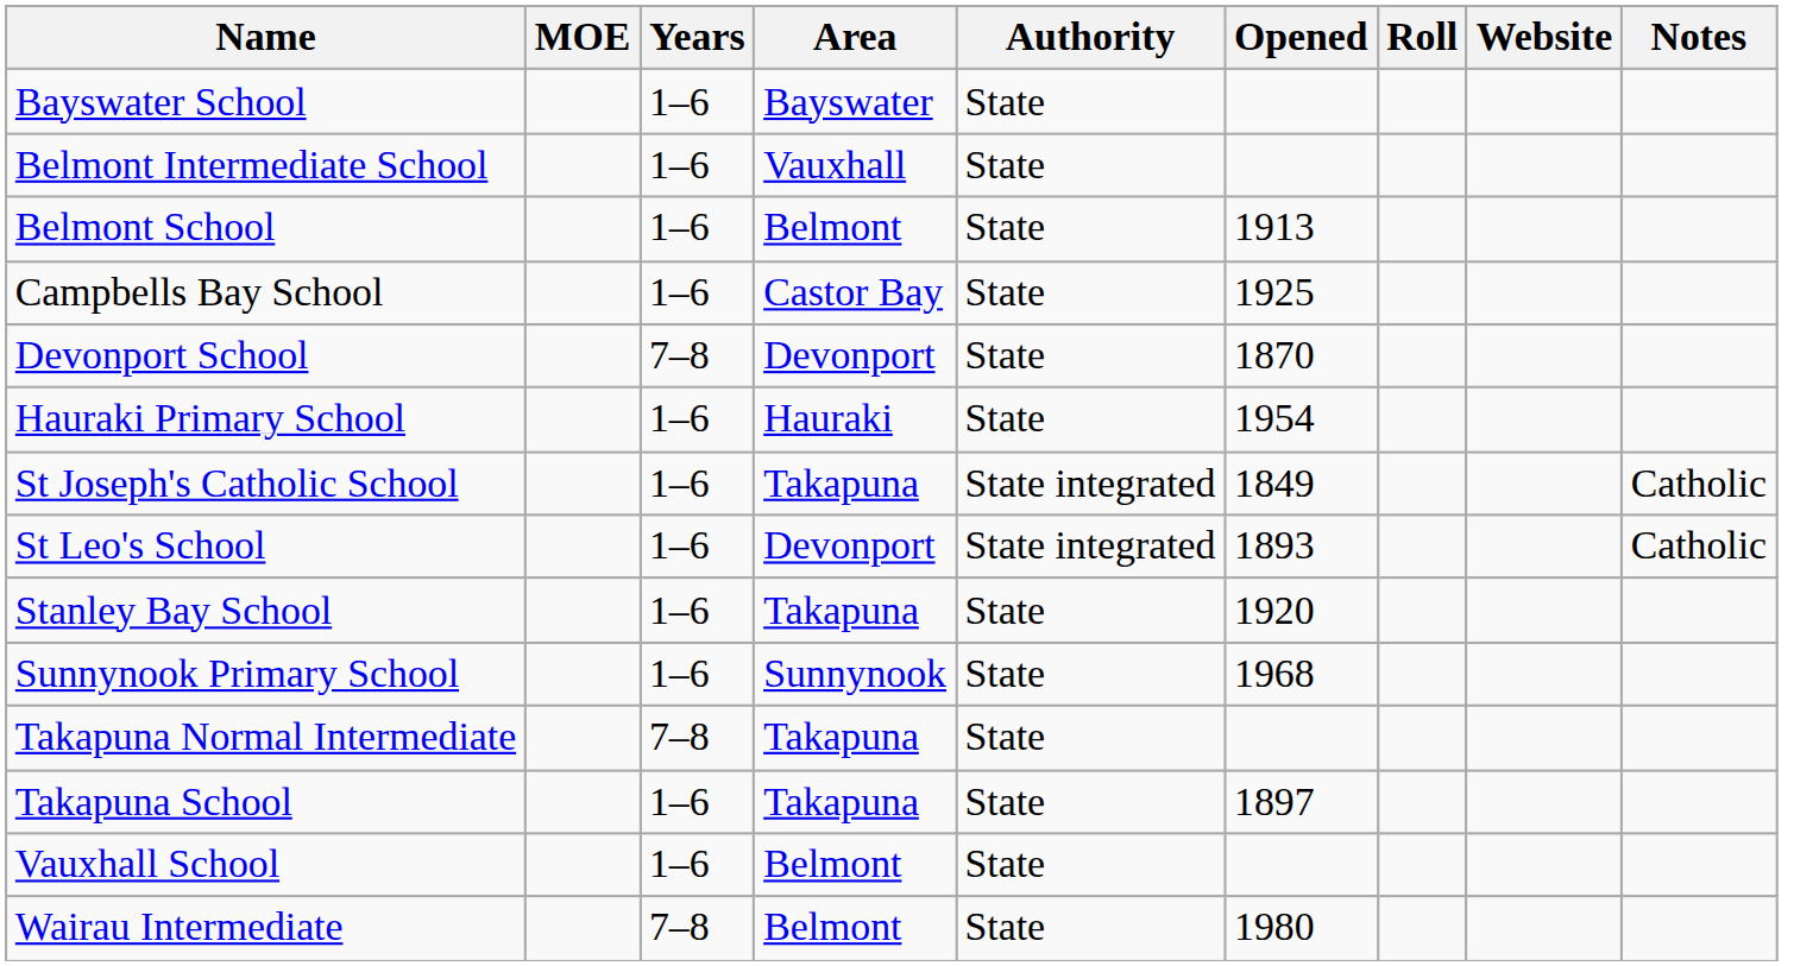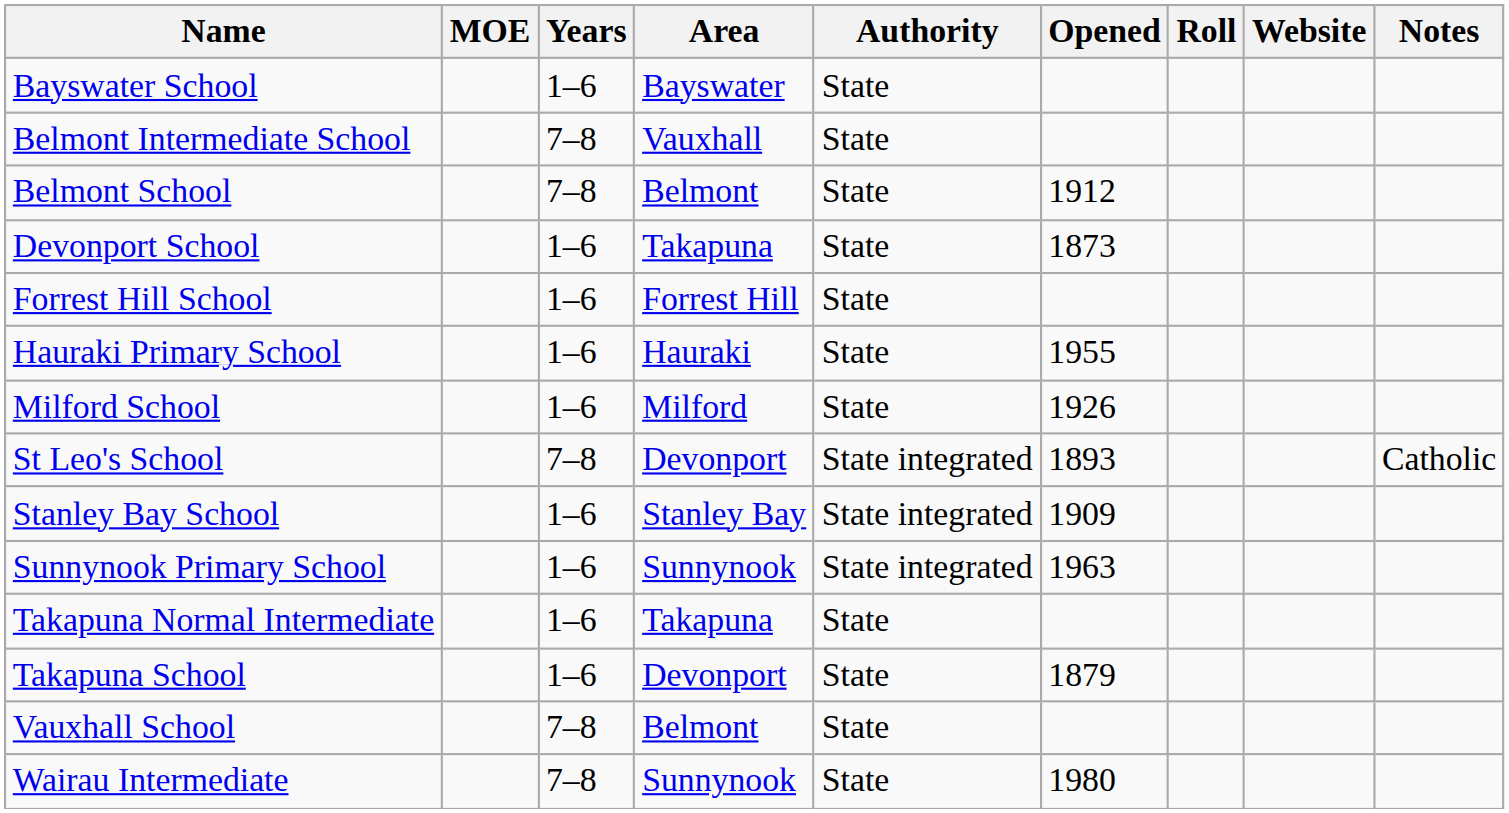 <table class="wikitable sortable">
 <tr>
 <th>Name</th>
 <th>MOE</th>
 <th>Years</th>
 <th>Area</th>
 <th>Authority</th>
 <th>Opened</th>
 <th>Roll</th>
 <th class="unsortable">Website</th>
 <th class="unsortable">Notes</th>
 </tr>
 <tr>
 <td><a href='#'>Bayswater School</a></td>
 <td></td>
 <td>1–6</td>
 <td><a href='#'>Bayswater</a></td>
 <td>State</td>
 <td></td>
 <td></td>
 <td></td>
 <td></td>
 </tr>
 <tr>
 <td><a href='#'>Belmont Intermediate School</a></td>
 <td></td>
-<td>1–6</td>
+<td>7–8</td>
 <td><a href='#'>Vauxhall</a></td>
 <td>State</td>
 <td></td>
 <td></td>
 <td></td>
 <td></td>
 </tr>
 <tr>
 <td><a href='#'>Belmont School</a></td>
 <td></td>
-<td>1–6</td>
+<td>7–8</td>
 <td><a href='#'>Belmont</a></td>
 <td>State</td>
-<td>1913</td>
-<td></td>
-<td></td>
-<td></td>
-</tr>
-<tr>
-<td>Campbells Bay School</td>
-<td></td>
-<td>1–6</td>
-<td><a href='#'>Castor Bay</a></td>
-<td>State</td>
-<td>1925</td>
+<td>1912</td>
 <td></td>
 <td></td>
 <td></td>
 </tr>
 <tr>
 <td><a href='#'>Devonport School</a></td>
 <td></td>
-<td>7–8</td>
-<td><a href='#'>Devonport</a></td>
+<td>1–6</td>
+<td><a href='#'>Takapuna</a></td>
 <td>State</td>
-<td>1870</td>
+<td>1873</td>
+<td></td>
+<td></td>
+<td></td>
+</tr>
+<tr>
+<td><a href='#'>Forrest Hill School</a></td>
+<td></td>
+<td>1–6</td>
+<td><a href='#'>Forrest Hill</a></td>
+<td>State</td>
+<td></td>
 <td></td>
 <td></td>
 <td></td>
 </tr>
 <tr>
 <td><a href='#'>Hauraki Primary School</a></td>
 <td></td>
 <td>1–6</td>
 <td><a href='#'>Hauraki</a></td>
 <td>State</td>
-<td>1954</td>
+<td>1955</td>
 <td></td>
 <td></td>
 <td></td>
 </tr>
 <tr>
-<td><a href='#'>St Joseph's Catholic School</a></td>
+<td><a href='#'>Milford School</a></td>
 <td></td>
 <td>1–6</td>
-<td><a href='#'>Takapuna</a></td>
-<td>State integrated</td>
-<td>1849</td>
+<td><a href='#'>Milford</a></td>
+<td>State</td>
+<td>1926</td>
 <td></td>
 <td></td>
-<td>Catholic</td>
+<td></td>
 </tr>
 <tr>
 <td><a href='#'>St Leo's School</a></td>
 <td></td>
-<td>1–6</td>
+<td>7–8</td>
 <td><a href='#'>Devonport</a></td>
 <td>State integrated</td>
 <td>1893</td>
 <td></td>
 <td></td>
 <td>Catholic</td>
 </tr>
 <tr>
 <td><a href='#'>Stanley Bay School</a></td>
 <td></td>
 <td>1–6</td>
-<td><a href='#'>Takapuna</a></td>
-<td>State</td>
-<td>1920</td>
+<td><a href='#'>Stanley Bay</a></td>
+<td>State integrated</td>
+<td>1909</td>
 <td></td>
 <td></td>
 <td></td>
 </tr>
 <tr>
 <td><a href='#'>Sunnynook Primary School</a></td>
 <td></td>
 <td>1–6</td>
 <td><a href='#'>Sunnynook</a></td>
-<td>State</td>
-<td>1968</td>
+<td>State integrated</td>
+<td>1963</td>
 <td></td>
 <td></td>
 <td></td>
 </tr>
 <tr>
 <td><a href='#'>Takapuna Normal Intermediate</a></td>
 <td></td>
-<td>7–8</td>
+<td>1–6</td>
 <td><a href='#'>Takapuna</a></td>
 <td>State</td>
 <td></td>
 <td></td>
 <td></td>
 <td></td>
 </tr>
 <tr>
 <td><a href='#'>Takapuna School</a></td>
 <td></td>
 <td>1–6</td>
-<td><a href='#'>Takapuna</a></td>
+<td><a href='#'>Devonport</a></td>
 <td>State</td>
-<td>1897</td>
+<td>1879</td>
 <td></td>
 <td></td>
 <td></td>
 </tr>
 <tr>
 <td><a href='#'>Vauxhall School</a></td>
 <td></td>
-<td>1–6</td>
+<td>7–8</td>
 <td><a href='#'>Belmont</a></td>
 <td>State</td>
 <td></td>
 <td></td>
 <td></td>
 <td></td>
 </tr>
 <tr>
 <td><a href='#'>Wairau Intermediate</a></td>
 <td></td>
 <td>7–8</td>
-<td><a href='#'>Belmont</a></td>
+<td><a href='#'>Sunnynook</a></td>
 <td>State</td>
 <td>1980</td>
 <td></td>
 <td></td>
 <td></td>
 </tr>
 </table>
